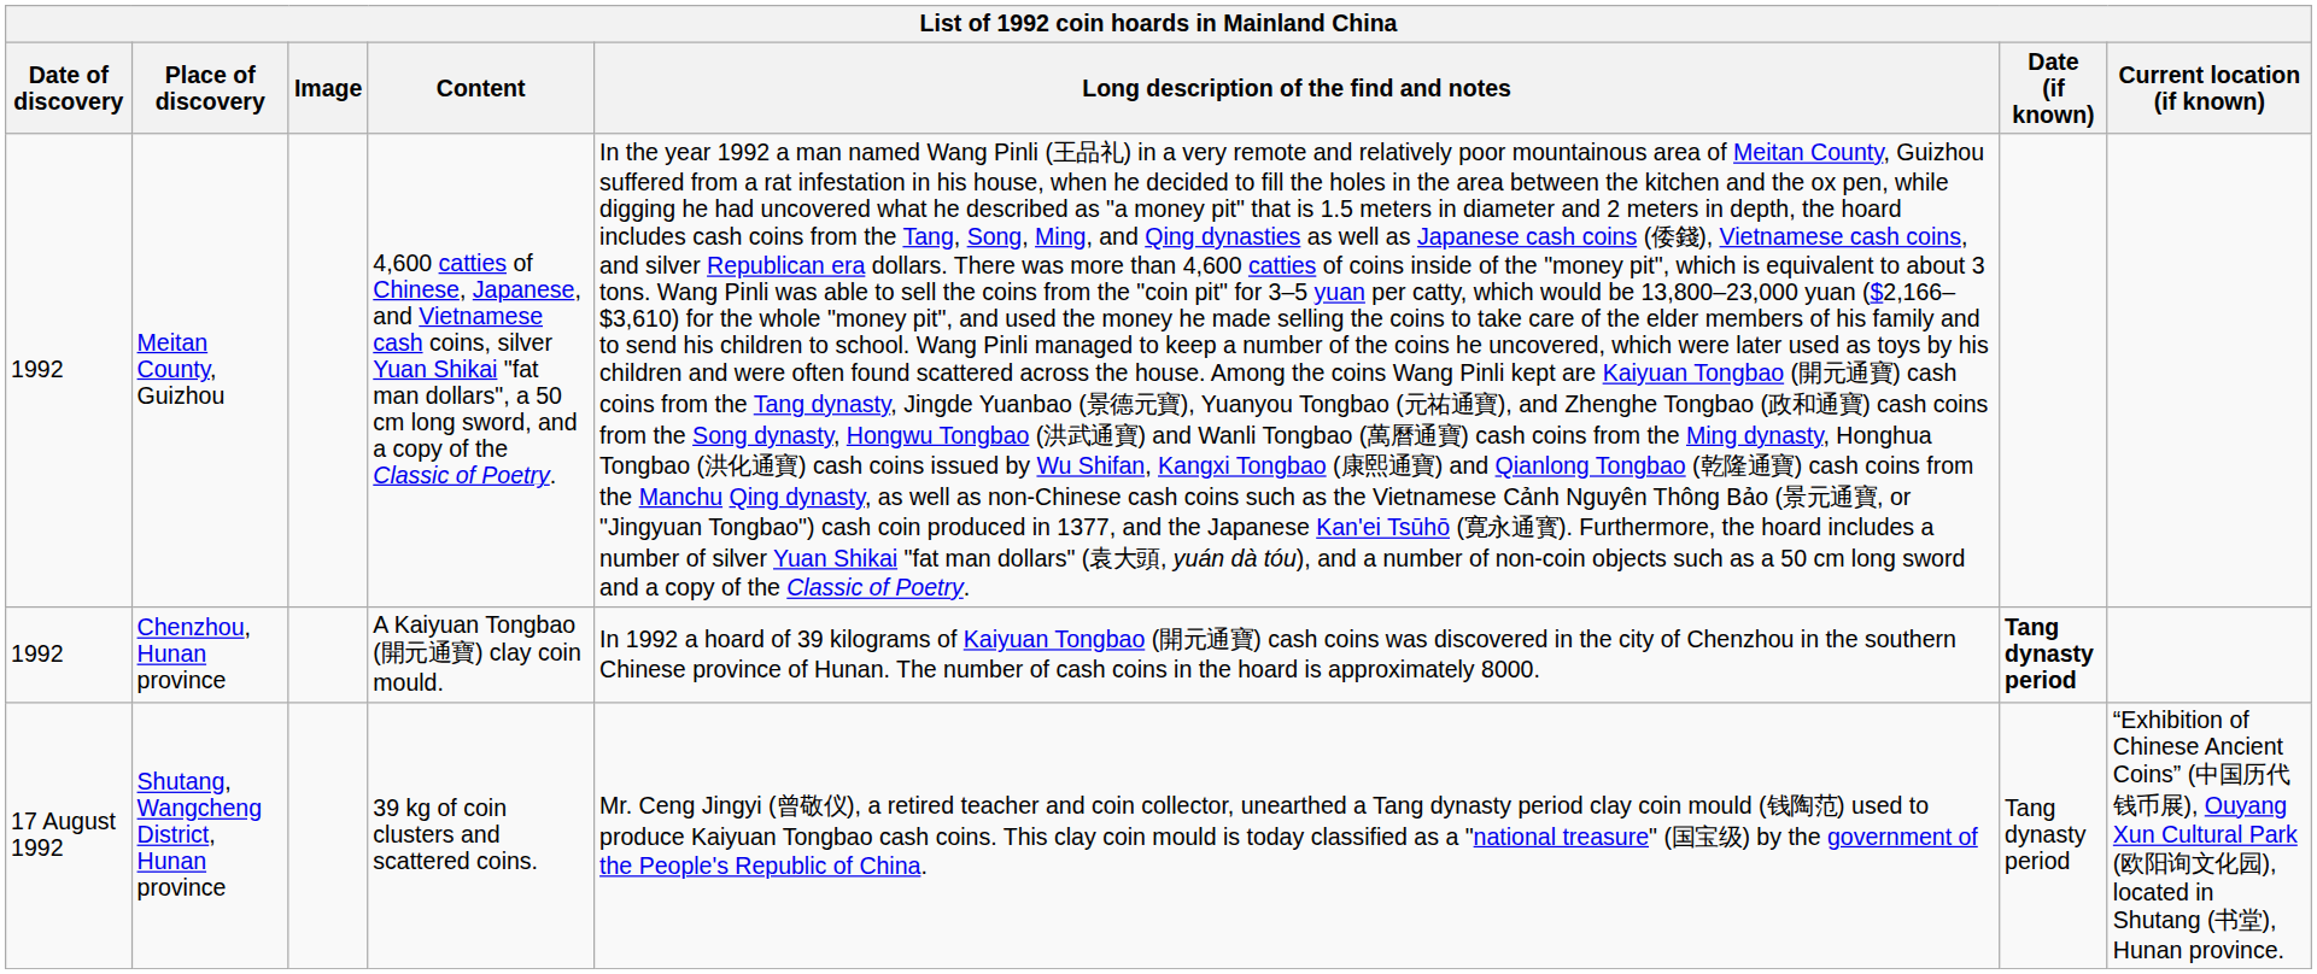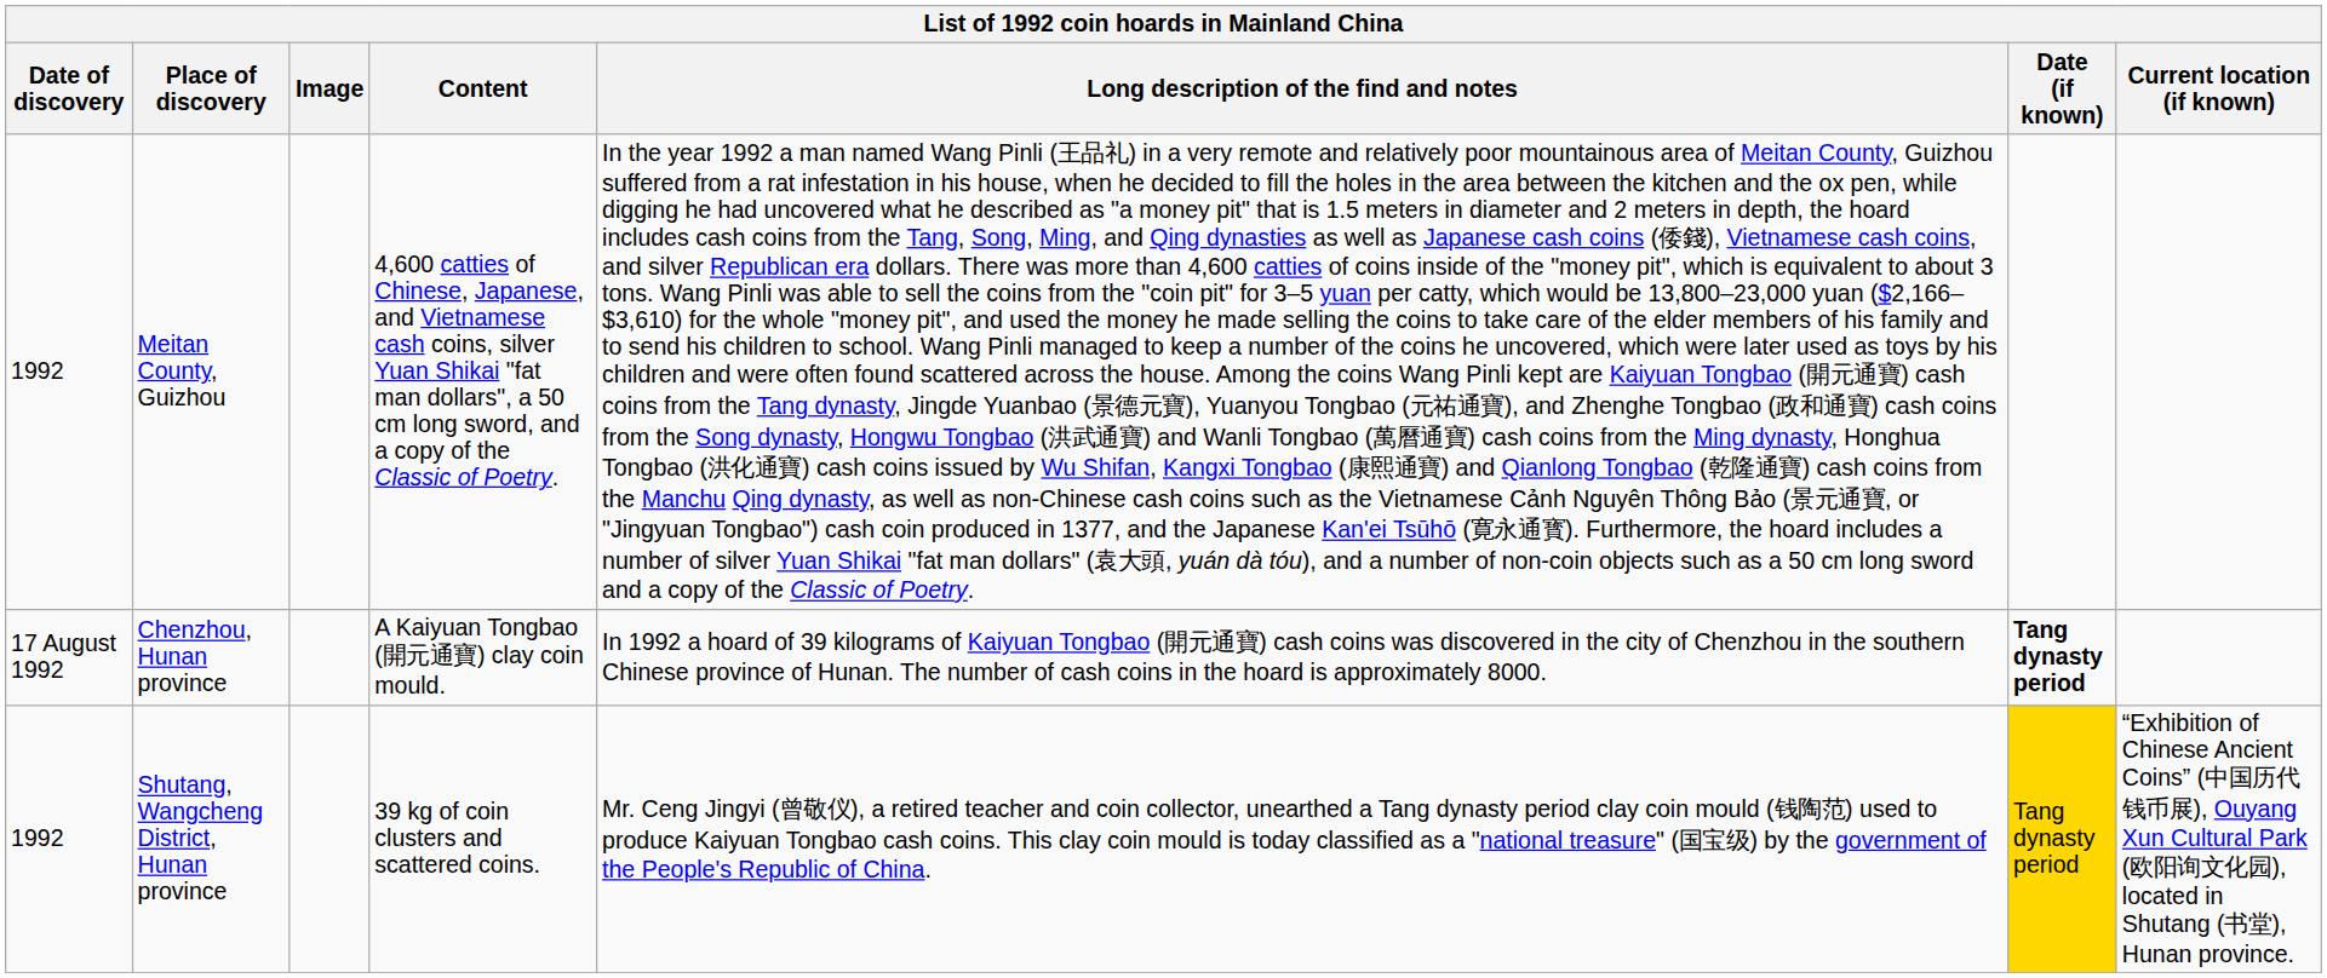 <table class="wikitable" style="font-size: 100%">
 <tr>
 <th colspan=7>List of 1992 coin hoards in Mainland China</th>
 </tr>
 <tr>
 <th>Date of discovery</th>
 <th>Place of discovery</th>
 <th>Image</th>
 <th>Content</th>
 <th>Long description of the find and notes</th>
 <th>Date<br>(if known)</th>
 <th>Current location<br>(if known)</th>
 </tr>
 <tr>
 <td>1992</td>
 <td><a href='#'>Meitan County</a>, Guizhou</td>
 <td></td>
 <td>4,600 <a href='#'>catties</a> of <a href='#'>Chinese</a>, <a href='#'>Japanese</a>, and <a href='#'>Vietnamese cash</a> coins, silver <a href='#'>Yuan Shikai</a> "fat man dollars", a 50 cm long sword, and a copy of the <em><a href='#'>Classic of Poetry</a></em>.</td>
 <td>In the year 1992 a man named Wang Pinli (王品礼) in a very remote and relatively poor mountainous area of <a href='#'>Meitan County</a>, Guizhou suffered from a rat infestation in his house, when he decided to fill the holes in the area between the kitchen and the ox pen, while digging he had uncovered what he described as "a money pit" that is 1.5 meters in diameter and 2 meters in depth, the hoard includes cash coins from the <a href='#'>Tang</a>, <a href='#'>Song</a>, <a href='#'>Ming</a>, and <a href='#'>Qing dynasties</a> as well as <a href='#'>Japanese cash coins</a> (倭錢), <a href='#'>Vietnamese cash coins</a>, and silver <a href='#'>Republican era</a> dollars. There was more than 4,600 <a href='#'>catties</a> of coins inside of the "money pit", which is equivalent to about 3 tons. Wang Pinli was able to sell the coins from the "coin pit" for 3–5 <a href='#'>yuan</a> per catty, which would be 13,800–23,000 yuan (<a href='#'>$</a>2,166–$3,610) for the whole "money pit", and used the money he made selling the coins to take care of the elder members of his family and to send his children to school. Wang Pinli managed to keep a number of the coins he uncovered, which were later used as toys by his children and were often found scattered across the house. Among the coins Wang Pinli kept are <a href='#'>Kaiyuan Tongbao</a> (開元通寶) cash coins from the <a href='#'>Tang dynasty</a>, Jingde Yuanbao (景德元寶), Yuanyou Tongbao (元祐通寶), and Zhenghe Tongbao (政和通寶) cash coins from the <a href='#'>Song dynasty</a>, <a href='#'>Hongwu Tongbao</a> (洪武通寶) and Wanli Tongbao (萬曆通寶) cash coins from the <a href='#'>Ming dynasty</a>, Honghua Tongbao (洪化通寶) cash coins issued by <a href='#'>Wu Shifan</a>, <a href='#'>Kangxi Tongbao</a> (康熙通寶) and <a href='#'>Qianlong Tongbao</a> (乾隆通寶) cash coins from the <a href='#'>Manchu</a> <a href='#'>Qing dynasty</a>, as well as non-Chinese cash coins such as the Vietnamese Cảnh Nguyên Thông Bảo (景元通寶, or "Jingyuan Tongbao") cash coin produced in 1377, and the Japanese <a href='#'>Kan'ei Tsūhō</a> (寛永通寳). Furthermore, the hoard includes a number of silver <a href='#'>Yuan Shikai</a> "fat man dollars" (袁大頭, <em>yuán dà tóu</em>), and a number of non-coin objects such as a 50 cm long sword and a copy of the <em><a href='#'>Classic of Poetry</a></em>.</td>
 <td></td>
 <td></td>
 </tr>
 <tr>
-<td>1992</td>
+<td>17 August 1992</td>
 <td><a href='#'>Chenzhou</a>, <a href='#'>Hunan</a> province</td>
 <td></td>
 <td>A Kaiyuan Tongbao (開元通寶) clay coin mould.</td>
 <td>In 1992 a hoard of 39 kilograms of <a href='#'>Kaiyuan Tongbao</a> (開元通寶) cash coins was discovered in the city of Chenzhou in the southern Chinese province of Hunan. The number of cash coins in the hoard is approximately 8000.</td>
 <td><strong>Tang dynasty period</strong></td>
 <td></td>
 </tr>
 <tr>
-<td>17 August 1992</td>
+<td>1992</td>
 <td><a href='#'>Shutang</a>, <a href='#'>Wangcheng District</a>, <a href='#'>Hunan</a> province</td>
 <td></td>
 <td>39 kg of coin clusters and scattered coins.</td>
 <td>Mr. Ceng Jingyi (曾敬仪), a retired teacher and coin collector, unearthed a Tang dynasty period clay coin mould (钱陶范) used to produce Kaiyuan Tongbao cash coins. This clay coin mould is today classified as a "<a href='#'>national treasure</a>" (国宝级) by the <a href='#'>government of the People's Republic of China</a>.</td>
-<td>Tang dynasty period</td>
+<td style="background: gold;">Tang dynasty period</td>
 <td>“Exhibition of Chinese Ancient Coins” (中国历代钱币展), <a href='#'>Ouyang Xun Cultural Park</a> (欧阳询文化园), located in Shutang (书堂), Hunan province.</td>
 </tr>
 </table>
